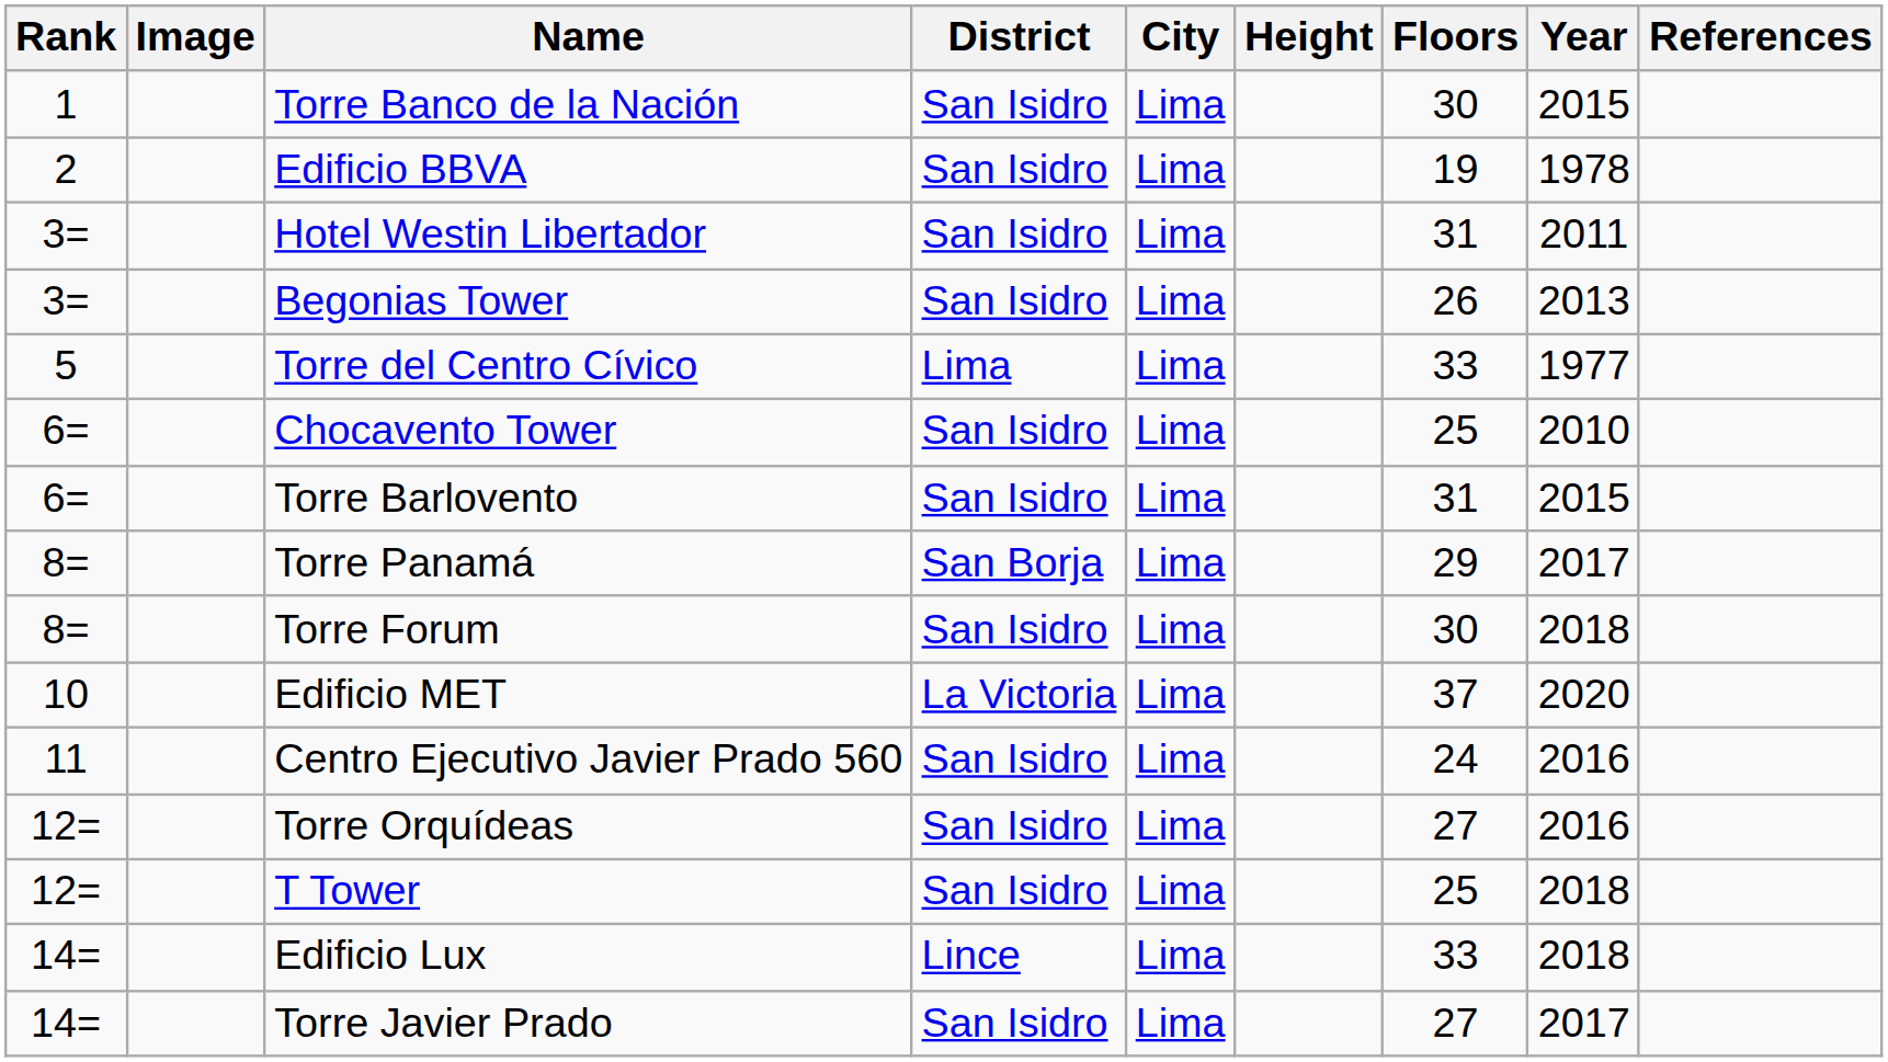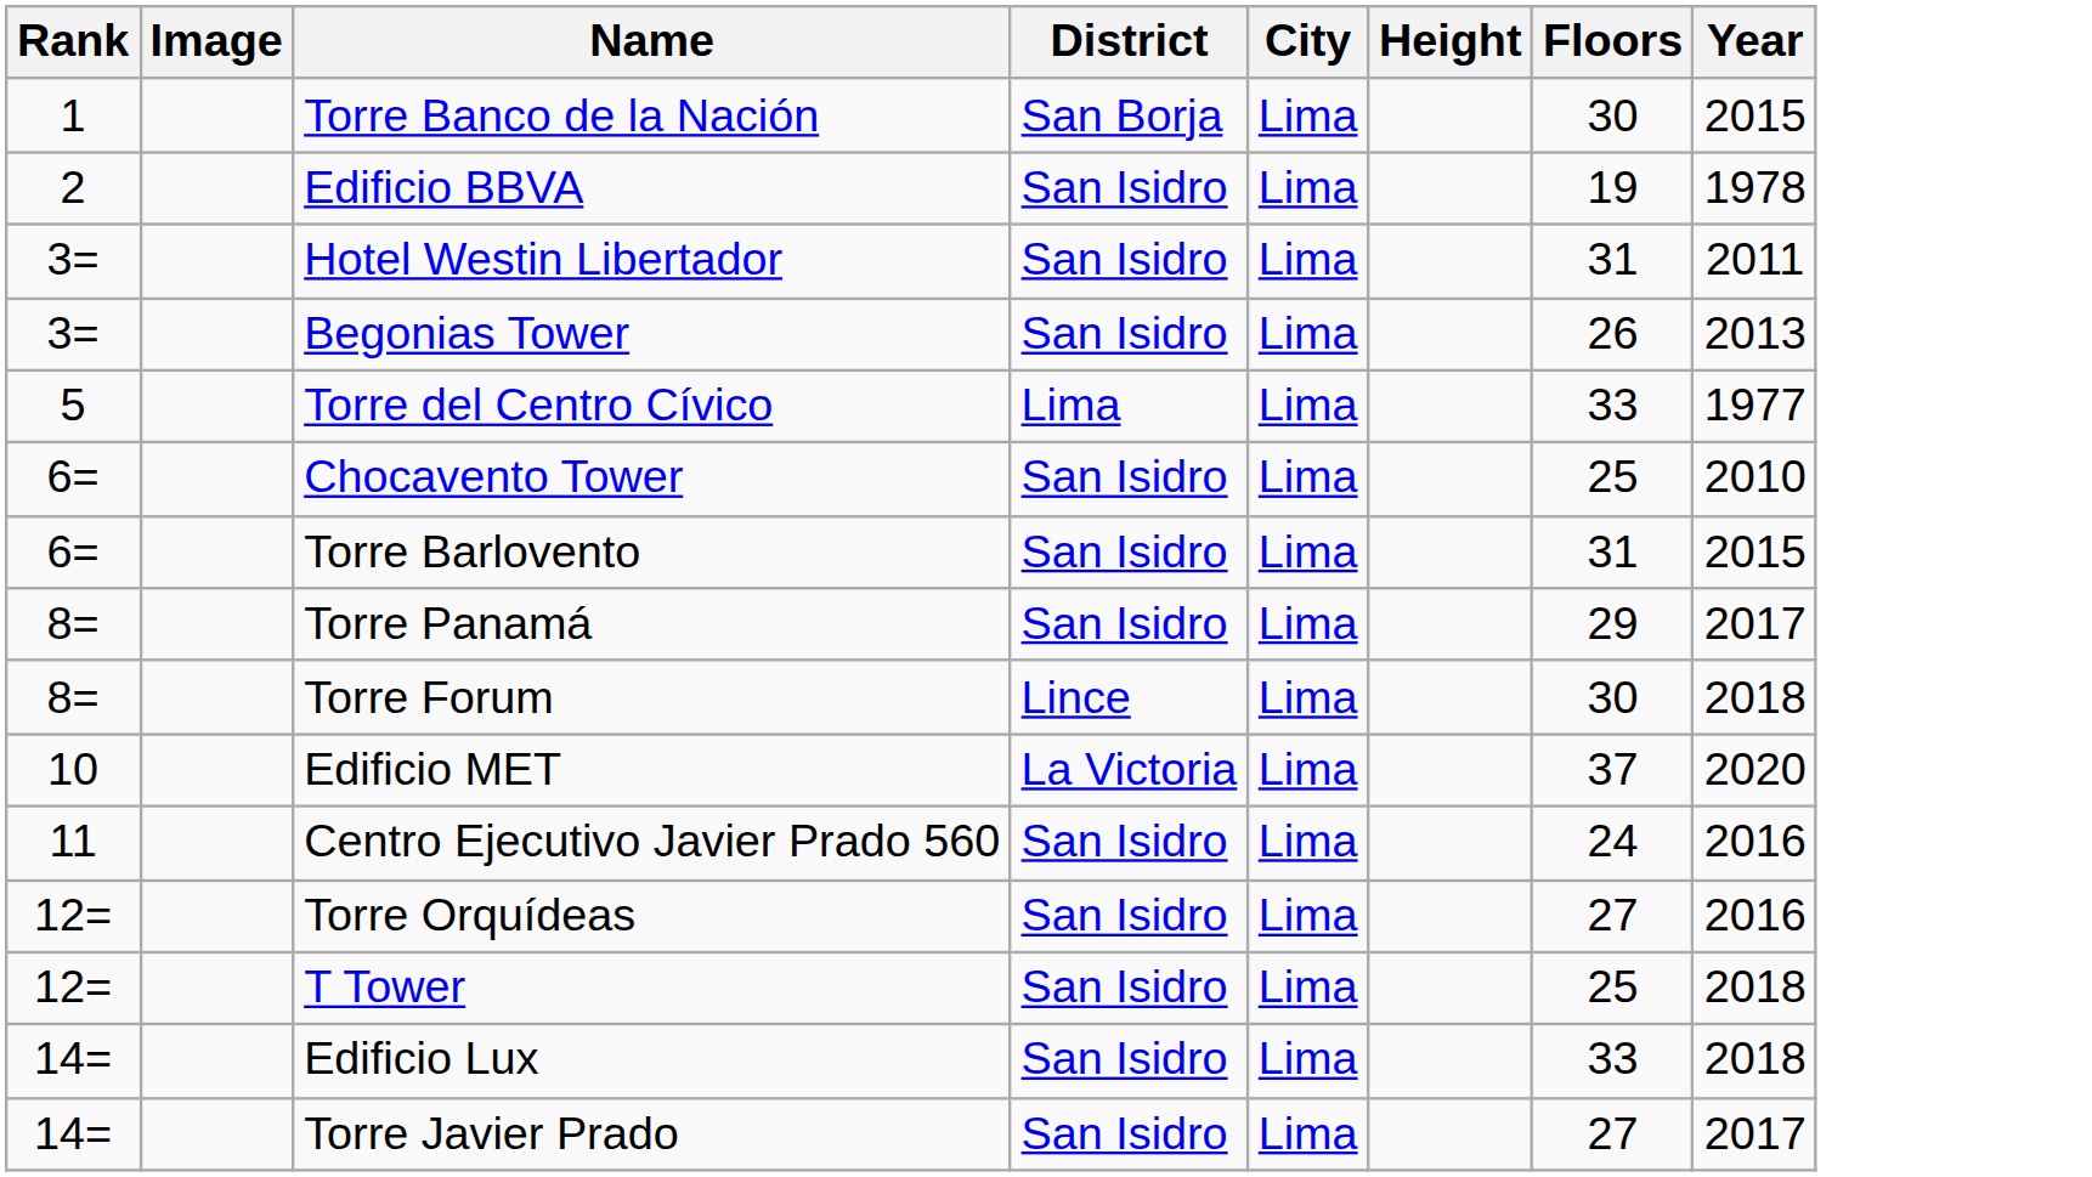 <table class="sortable wikitable">
 <tr>
 <th>Rank</th>
 <th>Image</th>
 <th>Name</th>
 <th>District</th>
 <th>City</th>
 <th>Height</th>
 <th>Floors</th>
 <th>Year</th>
-<th>References</th>
 </tr>
 <tr>
 <td align="center">1</td>
 <td></td>
 <td><a href='#'>Torre Banco de la Nación</a></td>
-<td><a href='#'>San Isidro</a></td>
+<td><a href='#'>San Borja</a></td>
 <td><a href='#'>Lima</a></td>
 <td></td>
 <td align="center">30</td>
 <td align="center">2015</td>
-<td align="center"></td>
 </tr>
 <tr>
 <td align="center">2</td>
 <td></td>
 <td><a href='#'>Edificio BBVA</a></td>
 <td><a href='#'>San Isidro</a></td>
 <td><a href='#'>Lima</a></td>
 <td></td>
 <td align="center">19</td>
 <td align="center">1978</td>
-<td align="center"></td>
 </tr>
 <tr>
 <td align="center">3=</td>
 <td></td>
 <td><a href='#'>Hotel Westin Libertador</a></td>
 <td><a href='#'>San Isidro</a></td>
 <td><a href='#'>Lima</a></td>
 <td></td>
 <td align="center">31</td>
 <td align="center">2011</td>
-<td align="center"></td>
 </tr>
 <tr>
 <td align="center">3=</td>
 <td></td>
 <td><a href='#'>Begonias Tower</a></td>
 <td><a href='#'>San Isidro</a></td>
 <td><a href='#'>Lima</a></td>
 <td></td>
 <td align="center">26</td>
 <td align="center">2013</td>
-<td align="center"></td>
 </tr>
 <tr>
 <td align="center">5</td>
 <td></td>
 <td><a href='#'>Torre del Centro Cívico</a></td>
 <td><a href='#'>Lima</a></td>
 <td><a href='#'>Lima</a></td>
 <td></td>
 <td align="center">33</td>
 <td align="center">1977</td>
-<td align="center"></td>
 </tr>
 <tr>
 <td align="center">6=</td>
 <td></td>
 <td><a href='#'>Chocavento Tower</a></td>
 <td><a href='#'>San Isidro</a></td>
 <td><a href='#'>Lima</a></td>
 <td></td>
 <td align="center">25</td>
 <td align="center">2010</td>
-<td align="center"></td>
 </tr>
 <tr>
 <td align="center">6=</td>
 <td></td>
 <td>Torre Barlovento</td>
 <td><a href='#'>San Isidro</a></td>
 <td><a href='#'>Lima</a></td>
 <td></td>
 <td align="center">31</td>
 <td align="center">2015</td>
-<td align="center"></td>
 </tr>
 <tr>
 <td align="center">8=</td>
 <td></td>
 <td>Torre Panamá</td>
-<td><a href='#'>San Borja</a></td>
+<td><a href='#'>San Isidro</a></td>
 <td><a href='#'>Lima</a></td>
 <td></td>
 <td align="center">29</td>
 <td align="center">2017</td>
-<td align="center"></td>
 </tr>
 <tr>
 <td align="center">8=</td>
 <td></td>
 <td>Torre Forum</td>
-<td><a href='#'>San Isidro</a></td>
+<td><a href='#'>Lince</a></td>
 <td><a href='#'>Lima</a></td>
 <td></td>
 <td align="center">30</td>
 <td align="center">2018</td>
-<td align="center"></td>
 </tr>
 <tr>
 <td align="center">10</td>
 <td></td>
 <td>Edificio MET</td>
 <td><a href='#'>La Victoria</a></td>
 <td><a href='#'>Lima</a></td>
 <td></td>
 <td align="center">37</td>
 <td align="center">2020</td>
-<td align="center"></td>
 </tr>
 <tr>
 <td align="center">11</td>
 <td></td>
 <td>Centro Ejecutivo Javier Prado 560</td>
 <td><a href='#'>San Isidro</a></td>
 <td><a href='#'>Lima</a></td>
 <td></td>
 <td align="center">24</td>
 <td align="center">2016</td>
-<td align="center"></td>
 </tr>
 <tr>
 <td align="center">12=</td>
 <td></td>
 <td>Torre Orquídeas</td>
 <td><a href='#'>San Isidro</a></td>
 <td><a href='#'>Lima</a></td>
 <td></td>
 <td align="center">27</td>
 <td align="center">2016</td>
-<td align="center"></td>
 </tr>
 <tr>
 <td align="center">12=</td>
 <td></td>
 <td><a href='#'>T Tower</a></td>
 <td><a href='#'>San Isidro</a></td>
 <td><a href='#'>Lima</a></td>
 <td></td>
 <td align="center">25</td>
 <td align="center">2018</td>
-<td align="center"></td>
 </tr>
 <tr>
 <td align="center">14=</td>
 <td></td>
 <td>Edificio Lux</td>
-<td><a href='#'>Lince</a></td>
+<td><a href='#'>San Isidro</a></td>
 <td><a href='#'>Lima</a></td>
 <td></td>
 <td align="center">33</td>
 <td align="center">2018</td>
-<td align="center"></td>
 </tr>
 <tr>
 <td align="center">14=</td>
 <td></td>
 <td>Torre Javier Prado</td>
 <td><a href='#'>San Isidro</a></td>
 <td><a href='#'>Lima</a></td>
 <td></td>
 <td align="center">27</td>
 <td align="center">2017</td>
-<td align="center"></td>
 </tr>
 </table>
